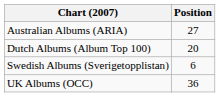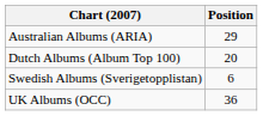 <table class="wikitable sortable">
 <tr>
 <th>Chart (2007)</th>
 <th>Position</th>
 </tr>
 <tr>
 <td>Australian Albums (ARIA)</td>
-<td style="text-align:center;">27</td>
+<td style="text-align:center;">29</td>
 </tr>
 <tr>
 <td>Dutch Albums (Album Top 100)</td>
 <td style="text-align:center;">20</td>
 </tr>
 <tr>
 <td>Swedish Albums (Sverigetopplistan)</td>
 <td style="text-align:center;">6</td>
 </tr>
 <tr>
 <td>UK Albums (OCC)</td>
 <td style="text-align:center;">36</td>
 </tr>
 </table>
